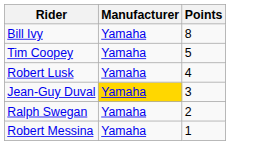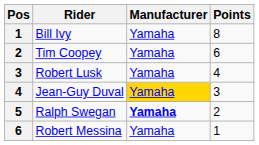 <table class="wikitable" style="font-size: 95%;">
 <tr>
+<th>Pos</th>
 <th>Rider</th>
 <th>Manufacturer</th>
 <th>Points</th>
 </tr>
 <tr>
+<th>1</th>
 <td> <a href='#'>Bill Ivy</a></td>
 <td><a href='#'>Yamaha</a></td>
 <td>8</td>
 </tr>
 <tr>
+<th>2</th>
 <td> <a href='#'>Tim Coopey</a></td>
 <td><a href='#'>Yamaha</a></td>
-<td>5</td>
+<td>6</td>
 </tr>
 <tr>
+<th>3</th>
 <td> <a href='#'>Robert Lusk</a></td>
 <td><a href='#'>Yamaha</a></td>
 <td>4</td>
 </tr>
 <tr>
+<th>4</th>
 <td> <a href='#'>Jean-Guy Duval</a></td>
 <td style="background: gold;"><a href='#'>Yamaha</a></td>
 <td>3</td>
 </tr>
 <tr>
+<th>5</th>
 <td> <a href='#'>Ralph Swegan</a></td>
-<td><a href='#'>Yamaha</a></td>
+<td><strong><a href='#'>Yamaha</a></strong></td>
 <td>2</td>
 </tr>
 <tr>
+<th>6</th>
 <td> <a href='#'>Robert Messina</a></td>
 <td><a href='#'>Yamaha</a></td>
 <td>1</td>
 </tr>
 </table>
